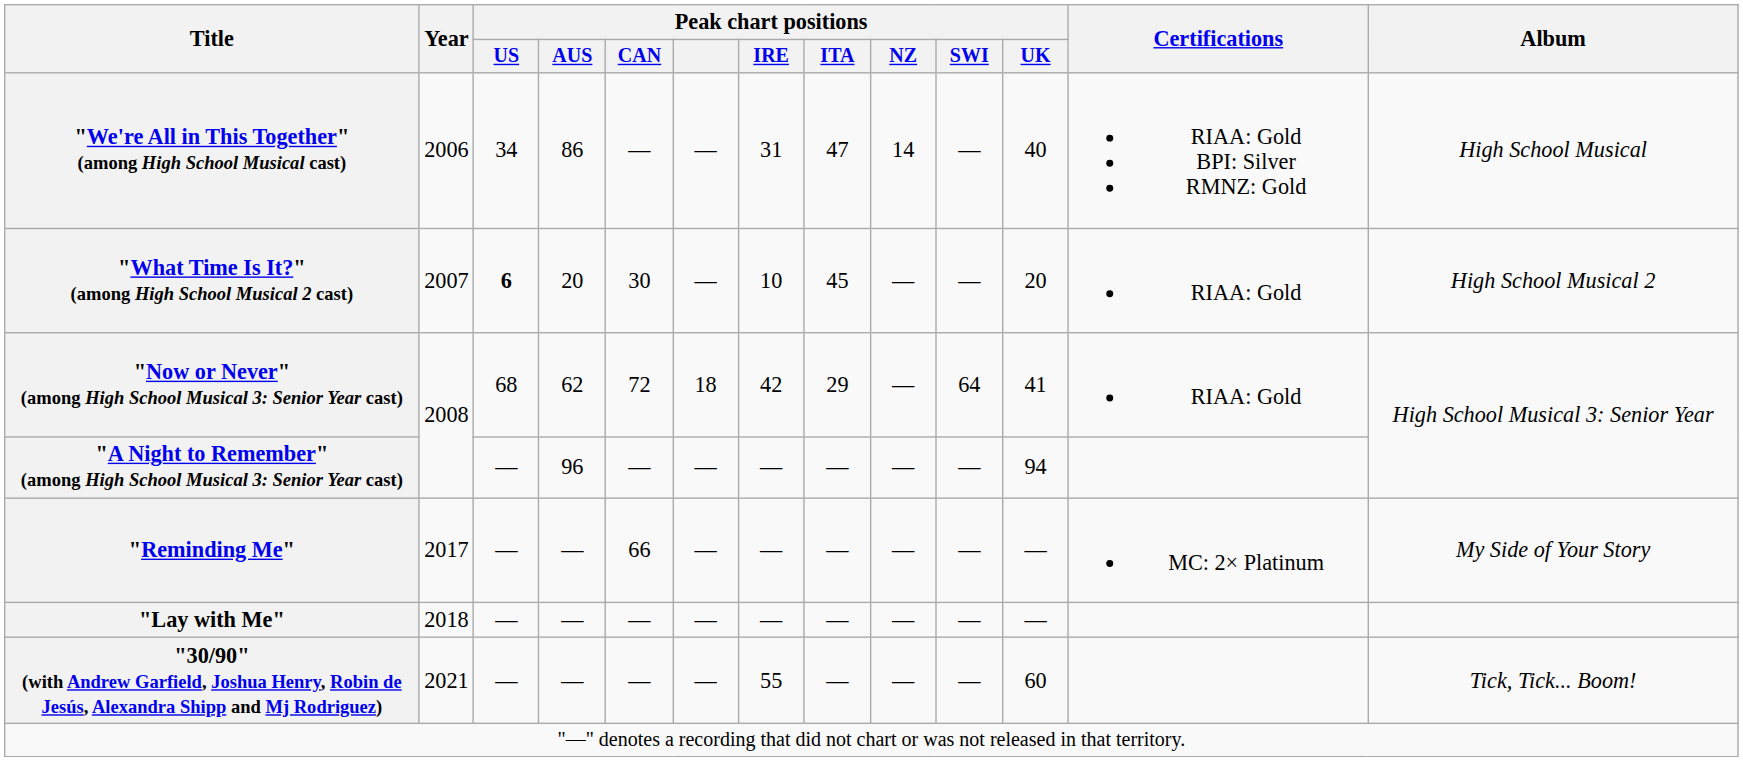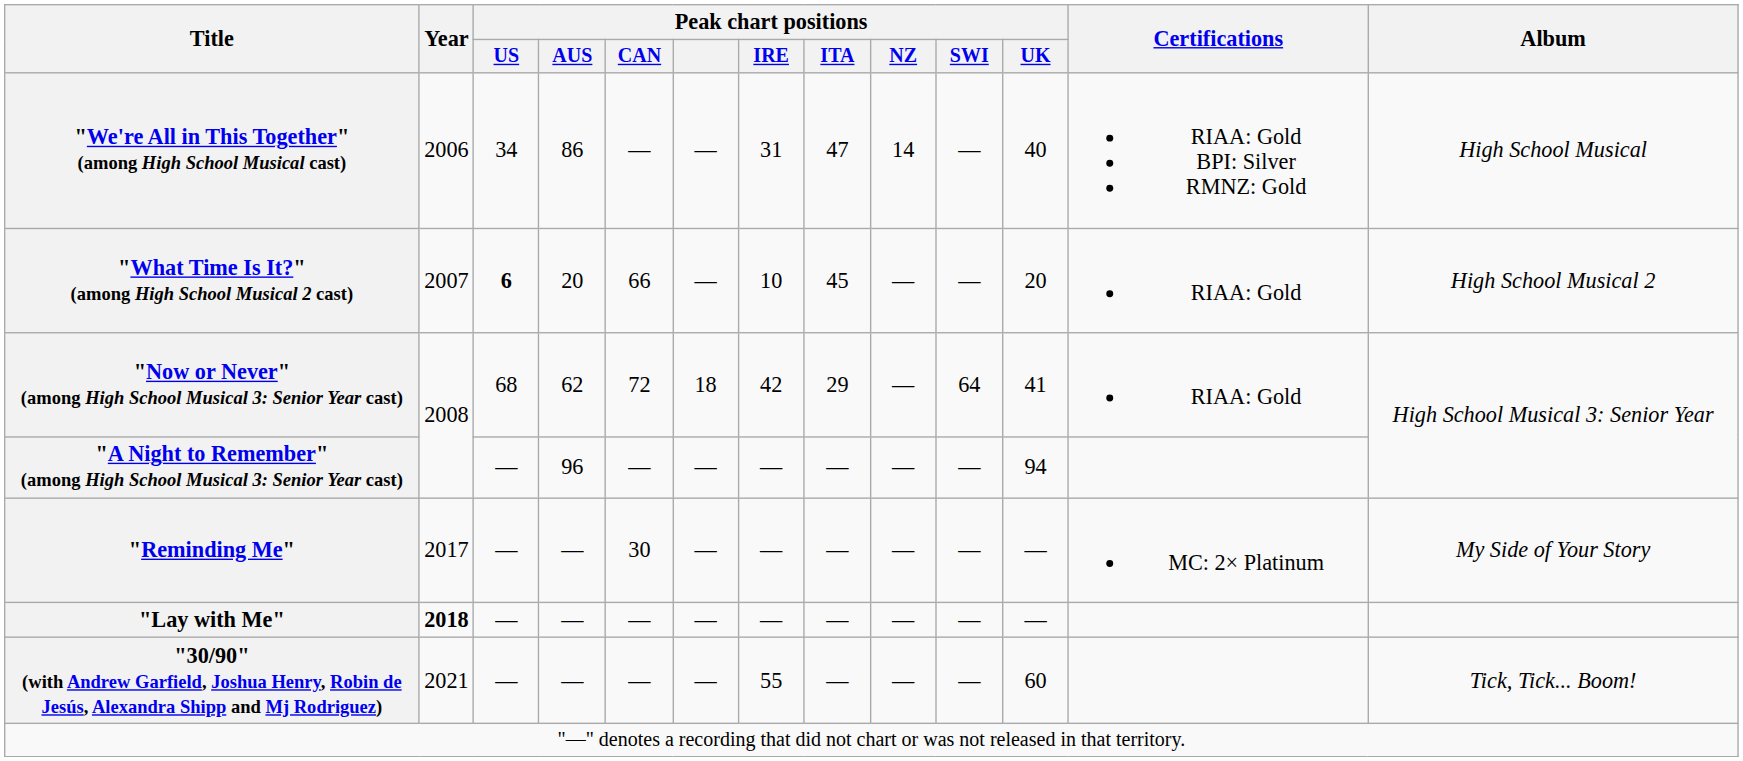 <table class="wikitable plainrowheaders" style="text-align:center;" border="1">
 <tr>
 <th scope="col" rowspan="2" style="width:20em;">Title</th>
 <th scope="col" rowspan="2" style="width:1em;">Year</th>
 <th scope="col" colspan="9">Peak chart positions</th>
 <th scope="col" rowspan="2" style="width:14em;"><a href='#'>Certifications</a></th>
 <th scope="col" rowspan="2" style="width:18em;">Album</th>
 </tr>
 <tr>
 <th scope="col" style="width:3em;font-size:90%;"><a href='#'>US</a><br></th>
 <th scope="col" style="width:3em;font-size:90%;"><a href='#'>AUS</a><br></th>
 <th scope="col" style="width:3em;font-size:90%;"><a href='#'>CAN</a><br></th>
 <th scope="col" style="width:3em;font-size:90%;"><a href='#'></a><br></th>
 <th scope="col" style="width:3em;font-size:90%;"><a href='#'>IRE</a><br></th>
 <th scope="col" style="width:3em;font-size:90%;"><a href='#'>ITA</a><br></th>
 <th scope="col" style="width:3em;font-size:90%;"><a href='#'>NZ</a><br></th>
 <th scope="col" style="width:3em;font-size:90%;"><a href='#'>SWI</a><br></th>
 <th scope="col" style="width:3em;font-size:90%;"><a href='#'>UK</a><br></th>
 </tr>
 <tr>
 <th scope="row">"<a href='#'>We're All in This Together</a>"<br><small>(among <em>High School Musical</em> cast)</small></th>
 <td>2006</td>
 <td>34</td>
 <td>86</td>
 <td>—</td>
 <td>—</td>
 <td>31</td>
 <td>47</td>
 <td>14</td>
 <td>—</td>
 <td>40</td>
 <td><br><ul><li>RIAA: Gold</li><li>BPI: Silver</li><li>RMNZ: Gold</li></ul></td>
 <td><em>High School Musical</em></td>
 </tr>
 <tr>
 <th scope="row">"<a href='#'>What Time Is It?</a>"<br><small>(among <em>High School Musical 2</em> cast)</small></th>
 <td>2007</td>
 <td><strong>6</strong></td>
 <td>20</td>
-<td>30</td>
+<td>66</td>
 <td>—</td>
 <td>10</td>
 <td>45</td>
 <td>—</td>
 <td>—</td>
 <td>20</td>
 <td><br><ul><li>RIAA: Gold</li></ul></td>
 <td><em>High School Musical 2</em></td>
 </tr>
 <tr>
 <th scope="row">"<a href='#'>Now or Never</a>"<br><small>(among <em>High School Musical 3: Senior Year</em> cast)</small></th>
 <td rowspan="2">2008</td>
 <td>68</td>
 <td>62</td>
 <td>72</td>
 <td>18</td>
 <td>42</td>
 <td>29</td>
 <td>—</td>
 <td>64</td>
 <td>41</td>
 <td><br><ul><li>RIAA: Gold</li></ul></td>
 <td rowspan="2"><em>High School Musical 3: Senior Year</em></td>
 </tr>
 <tr>
 <th scope="row">"<a href='#'>A Night to Remember</a>"<br><small>(among <em>High School Musical 3: Senior Year</em> cast)</small></th>
 <td>—</td>
 <td>96</td>
 <td>—</td>
 <td>—</td>
 <td>—</td>
 <td>—</td>
 <td>—</td>
 <td>—</td>
 <td>94</td>
 <td></td>
 </tr>
 <tr>
 <th scope="row">"<a href='#'>Reminding Me</a>" <br> </th>
 <td>2017</td>
 <td>—</td>
 <td>—</td>
-<td>66</td>
+<td>30</td>
 <td>—</td>
 <td>—</td>
 <td>—</td>
 <td>—</td>
 <td>—</td>
 <td>—</td>
 <td><br><ul><li>MC: 2× Platinum</li></ul></td>
 <td><em>My Side of Your Story</em></td>
 </tr>
 <tr>
 <th scope="row">"Lay with Me" <br> </th>
-<td>2018</td>
+<td><strong>2018</strong></td>
 <td>—</td>
 <td>—</td>
 <td>—</td>
 <td>—</td>
 <td>—</td>
 <td>—</td>
 <td>—</td>
 <td>—</td>
 <td>—</td>
 <td></td>
 <td></td>
 </tr>
 <tr>
 <th scope="row">"30/90"<br><small>(with <a href='#'>Andrew Garfield</a>, <a href='#'>Joshua Henry</a>, <a href='#'>Robin de Jesús</a>, <a href='#'>Alexandra Shipp</a> and <a href='#'>Mj Rodriguez</a>)</small></th>
 <td>2021</td>
 <td>—</td>
 <td>—</td>
 <td>—</td>
 <td>—</td>
 <td>55</td>
 <td>—</td>
 <td>—</td>
 <td>—</td>
 <td>60</td>
 <td></td>
 <td><em>Tick, Tick... Boom!</em></td>
 </tr>
 <tr>
 <td align="center" colspan="14" style="font-size:90%">"—" denotes a recording that did not chart or was not released in that territory.</td>
 </tr>
 </table>
